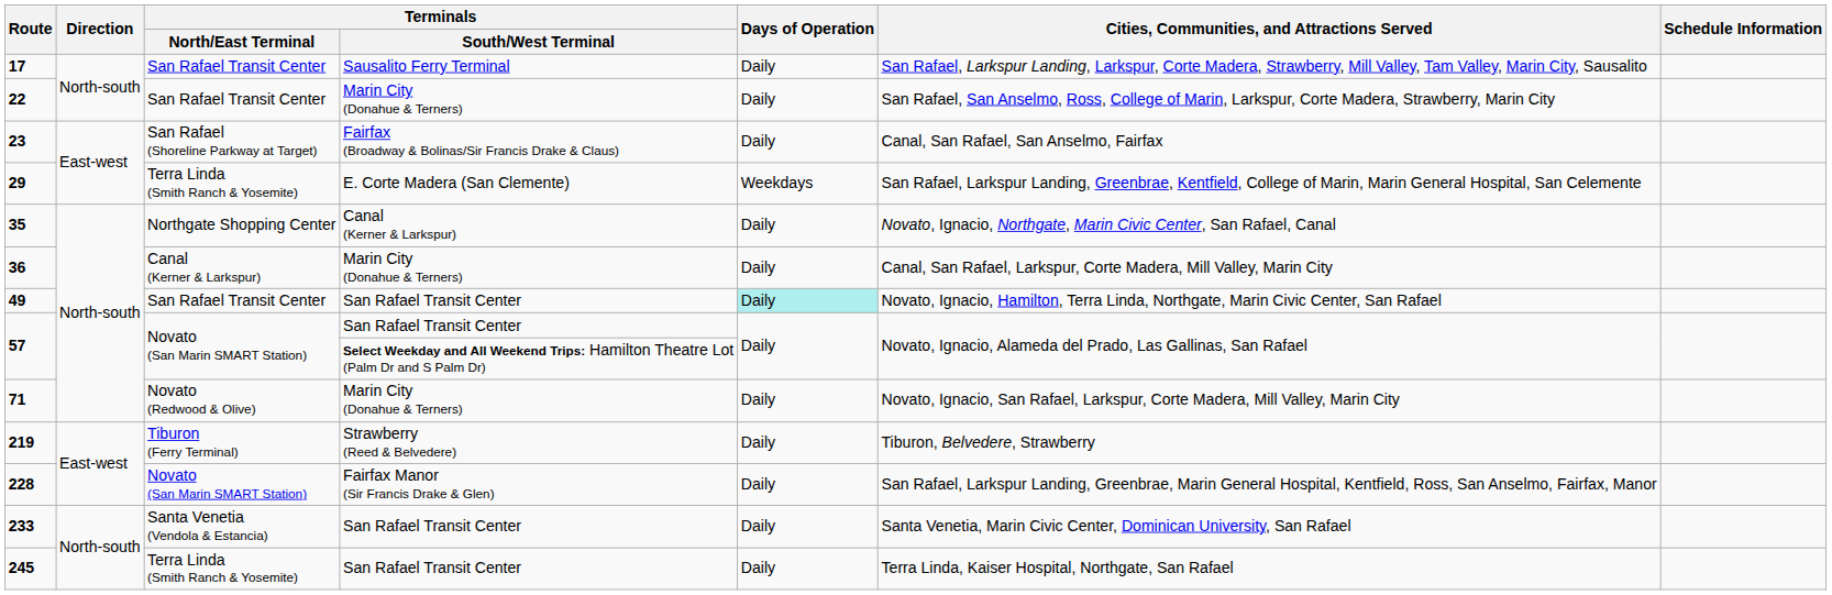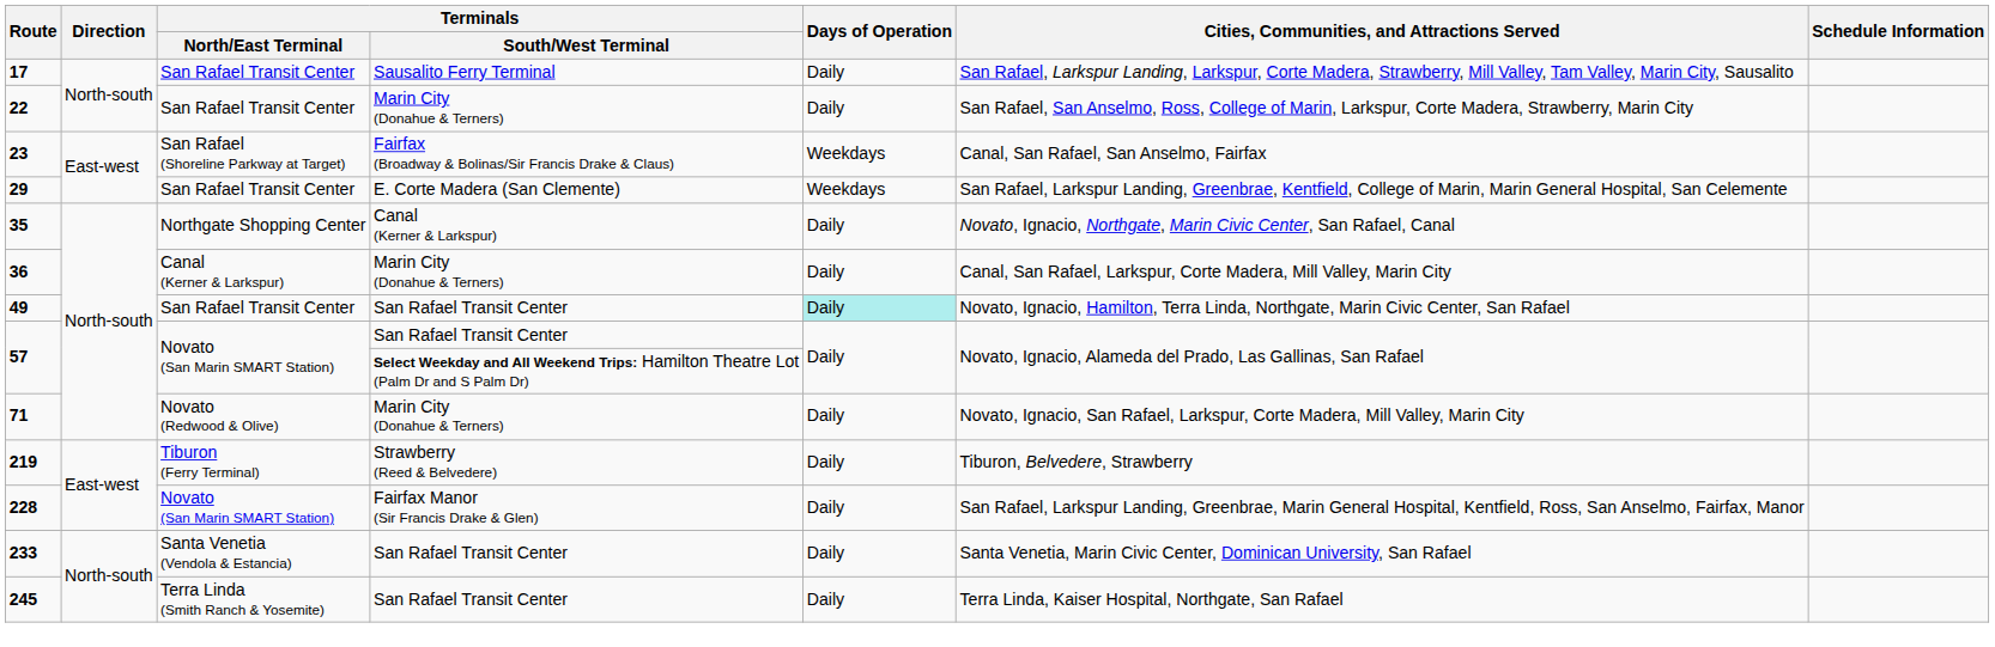 <table class="wikitable">
 <tr>
 <th rowspan="2">Route</th>
 <th rowspan="2">Direction</th>
 <th colspan="2">Terminals</th>
 <th rowspan="2">Days of Operation</th>
 <th rowspan="2">Cities, Communities, and Attractions Served</th>
 <th rowspan="2">Schedule Information</th>
 </tr>
 <tr>
 <th>North/East Terminal</th>
 <th>South/West Terminal</th>
 </tr>
 <tr>
 <td><strong>17</strong></td>
 <td rowspan="2">North-south</td>
 <td><a href='#'>San Rafael Transit Center</a></td>
 <td><a href='#'>Sausalito Ferry Terminal</a></td>
 <td>Daily</td>
 <td><a href='#'>San Rafael</a>, <em>Larkspur Landing</em>, <a href='#'>Larkspur</a>, <a href='#'>Corte Madera</a>, <a href='#'>Strawberry</a>, <a href='#'>Mill Valley</a>, <a href='#'>Tam Valley</a>, <a href='#'>Marin City</a>, Sausalito</td>
 <td></td>
 </tr>
 <tr>
 <td><strong>22</strong></td>
 <td>San Rafael Transit Center</td>
 <td><a href='#'>Marin City</a><br><small>(Donahue & Terners)</small></td>
 <td>Daily</td>
 <td>San Rafael, <a href='#'>San Anselmo</a>, <a href='#'>Ross</a>, <a href='#'>College of Marin</a>, Larkspur, Corte Madera, Strawberry, Marin City</td>
 <td></td>
 </tr>
 <tr>
 <td><strong>23</strong></td>
 <td rowspan="2">East-west</td>
 <td>San Rafael<br><small>(Shoreline Parkway at Target)</small></td>
 <td><a href='#'>Fairfax</a><br><small>(Broadway & Bolinas/Sir Francis Drake & Claus)</small></td>
-<td>Daily</td>
+<td>Weekdays</td>
 <td>Canal, San Rafael, San Anselmo, Fairfax</td>
 <td></td>
 </tr>
 <tr>
 <td><strong>29</strong></td>
-<td>Terra Linda<br><small>(Smith Ranch & Yosemite)</small></td>
+<td>San Rafael Transit Center</td>
 <td>E. Corte Madera (San Clemente)</td>
 <td>Weekdays</td>
 <td>San Rafael, Larkspur Landing, <a href='#'>Greenbrae</a>, <a href='#'>Kentfield</a>, College of Marin, Marin General Hospital, San Celemente</td>
 <td></td>
 </tr>
 <tr>
 <td><strong>35</strong></td>
 <td rowspan="6">North-south</td>
 <td>Northgate Shopping Center</td>
 <td>Canal<br><small>(Kerner & Larkspur)</small></td>
 <td>Daily</td>
 <td><em>Novato</em>, Ignacio, <em><a href='#'>Northgate</a></em>, <em><a href='#'>Marin Civic Center</a></em>, San Rafael, Canal</td>
 <td></td>
 </tr>
 <tr>
 <td><strong>36</strong></td>
 <td>Canal<br><small>(Kerner & Larkspur)</small></td>
 <td>Marin City<br><small>(Donahue & Terners)</small></td>
 <td>Daily</td>
 <td>Canal, San Rafael, Larkspur, Corte Madera, Mill Valley, Marin City</td>
 <td></td>
 </tr>
 <tr>
 <td><strong>49</strong></td>
 <td>San Rafael Transit Center</td>
 <td>San Rafael Transit Center</td>
 <td style="background: paleturquoise;">Daily</td>
 <td>Novato, Ignacio, <a href='#'>Hamilton</a>, Terra Linda, Northgate, Marin Civic Center, San Rafael</td>
 <td></td>
 </tr>
 <tr>
 <td rowspan="2"><strong>57</strong></td>
 <td rowspan="2">Novato<br><small>(San Marin SMART Station)</small></td>
 <td>San Rafael Transit Center</td>
 <td rowspan="2">Daily</td>
 <td rowspan="2">Novato, Ignacio, Alameda del Prado, Las Gallinas, San Rafael</td>
 <td rowspan="2"></td>
 </tr>
 <tr>
 <td><strong><small>Select Weekday and All Weekend Trips:</small></strong> Hamilton Theatre Lot<br><small>(Palm Dr and S Palm Dr)</small></td>
 </tr>
 <tr>
 <td><strong>71</strong></td>
 <td>Novato<br><small>(Redwood & Olive)</small></td>
 <td>Marin City<br><small>(Donahue & Terners)</small></td>
 <td>Daily</td>
 <td>Novato, Ignacio, San Rafael, Larkspur, Corte Madera, Mill Valley, Marin City</td>
 <td></td>
 </tr>
 <tr>
 <td><strong>219</strong></td>
 <td rowspan="2">East-west</td>
 <td><a href='#'>Tiburon</a><br><small>(Ferry Terminal)</small></td>
 <td>Strawberry<br><small>(Reed & Belvedere)</small></td>
 <td>Daily</td>
 <td>Tiburon, <em>Belvedere</em>, Strawberry</td>
 <td></td>
 </tr>
 <tr>
 <td><strong>228</strong></td>
 <td><a href='#'>Novato</a><br><small><a href='#'>(San Marin SMART Station)</a></small></td>
 <td>Fairfax Manor<br><small>(Sir Francis Drake & Glen)</small></td>
 <td>Daily</td>
 <td>San Rafael, Larkspur Landing, Greenbrae, Marin General Hospital, Kentfield, Ross, San Anselmo, Fairfax, Manor</td>
 <td></td>
 </tr>
 <tr>
 <td><strong>233</strong></td>
 <td rowspan="2">North-south</td>
 <td>Santa Venetia<br><small>(Vendola & Estancia)</small></td>
 <td>San Rafael Transit Center</td>
 <td>Daily</td>
 <td>Santa Venetia, Marin Civic Center, <a href='#'>Dominican University</a>, San Rafael</td>
 <td></td>
 </tr>
 <tr>
 <td><strong>245</strong></td>
 <td>Terra Linda<br><small>(Smith Ranch & Yosemite)</small></td>
 <td>San Rafael Transit Center</td>
 <td>Daily</td>
 <td>Terra Linda, Kaiser Hospital, Northgate, San Rafael</td>
 <td></td>
 </tr>
 </table>
